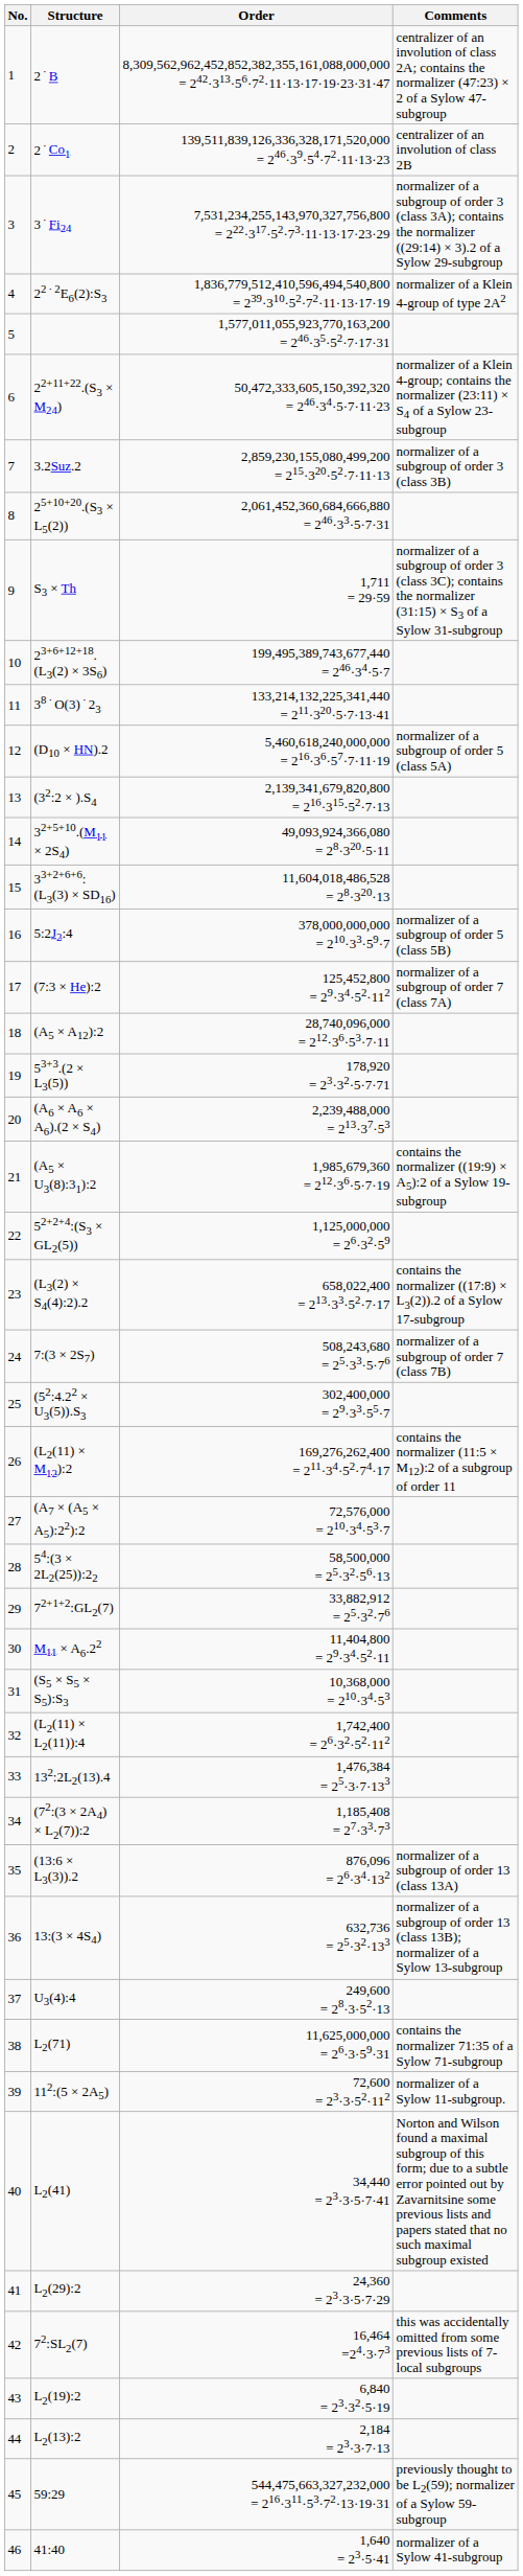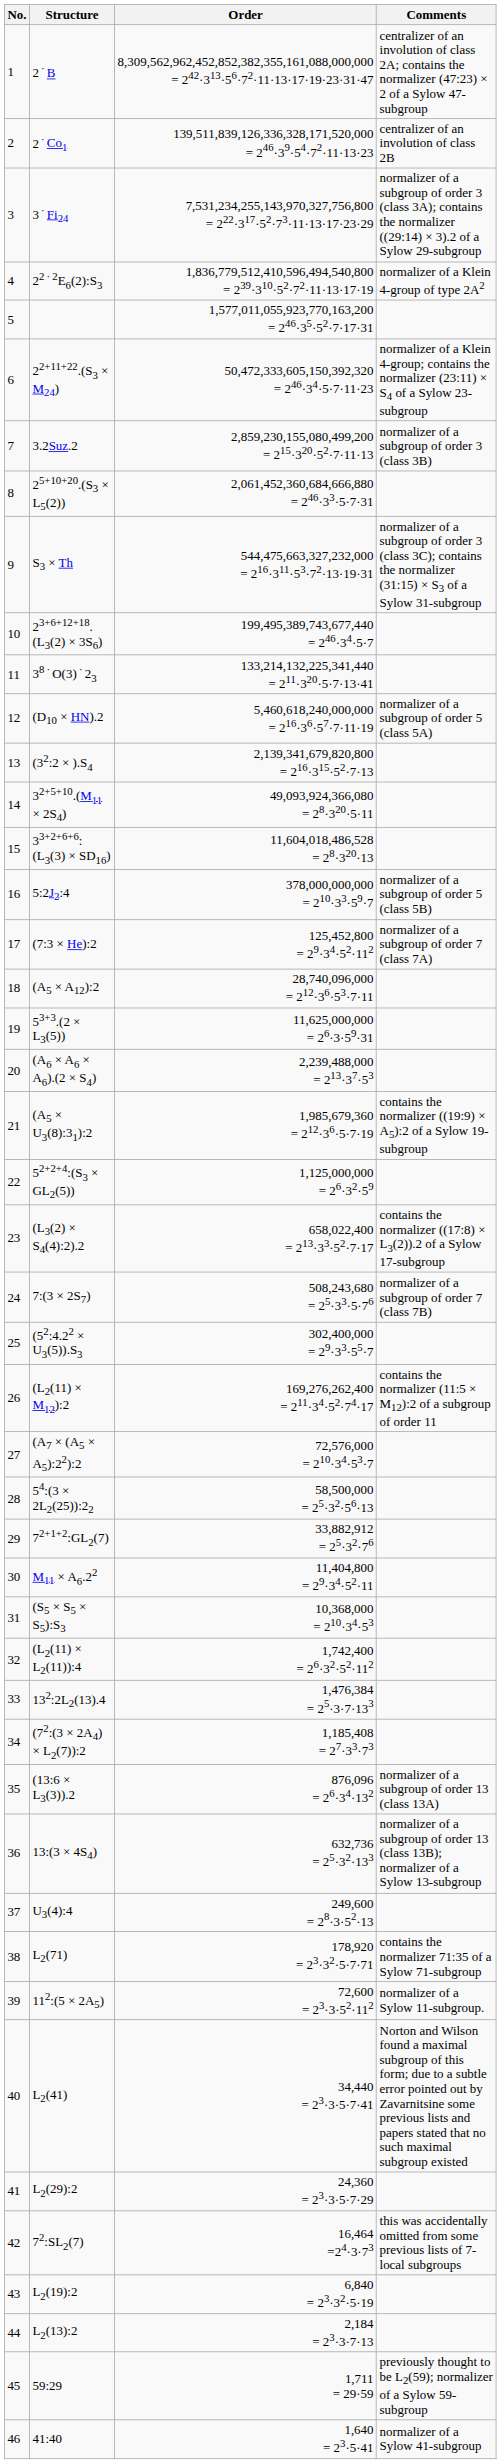 <table class="wikitable">
 <tr>
 <th>No.</th>
 <th>Structure</th>
 <th>Order</th>
 <th>Comments</th>
 </tr>
 <tr>
 <td>1</td>
 <td>2<sup> · </sup><a href='#'>B</a></td>
 <td style="text-align:right;">8,309,562,962,452,852,382,355,161,088,000,000<br>= 2<sup>42</sup>·3<sup>13</sup>·5<sup>6</sup>·7<sup>2</sup>·11·13·17·19·23·31·47</td>
 <td>centralizer of an involution of class 2A; contains the normalizer (47:23) × 2 of a Sylow 47-subgroup</td>
 </tr>
 <tr>
 <td>2</td>
 <td>2<sup> · </sup><a href='#'>Co<sub>1</sub></a></td>
 <td style="text-align:right;">139,511,839,126,336,328,171,520,000<br>= 2<sup>46</sup>·3<sup>9</sup>·5<sup>4</sup>·7<sup>2</sup>·11·13·23</td>
 <td>centralizer of an involution of class 2B</td>
 </tr>
 <tr>
 <td>3</td>
 <td>3<sup> · </sup><a href='#'>Fi<sub>24</sub></a></td>
 <td style="text-align:right;">7,531,234,255,143,970,327,756,800<br>= 2<sup>22</sup>·3<sup>17</sup>·5<sup>2</sup>·7<sup>3</sup>·11·13·17·23·29</td>
 <td>normalizer of a subgroup of order 3 (class 3A); contains the normalizer ((29:14) × 3).2 of a Sylow 29-subgroup</td>
 </tr>
 <tr>
 <td>4</td>
 <td>2<sup>2 · 2</sup>E<sub>6</sub>(2):S<sub>3</sub></td>
 <td style="text-align:right;">1,836,779,512,410,596,494,540,800<br>= 2<sup>39</sup>·3<sup>10</sup>·5<sup>2</sup>·7<sup>2</sup>·11·13·17·19</td>
 <td>normalizer of a Klein 4-group of type 2A<sup>2</sup></td>
 </tr>
 <tr>
 <td>5</td>
 <td></td>
 <td style="text-align:right;">1,577,011,055,923,770,163,200<br>= 2<sup>46</sup>·3<sup>5</sup>·5<sup>2</sup>·7·17·31</td>
 <td></td>
 </tr>
 <tr>
 <td>6</td>
 <td>2<sup>2+11+22</sup>.(S<sub>3</sub> × <a href='#'>M<sub>24</sub></a>)</td>
 <td style="text-align:right;">50,472,333,605,150,392,320<br>= 2<sup>46</sup>·3<sup>4</sup>·5·7·11·23</td>
 <td>normalizer of a Klein 4-group; contains the normalizer (23:11) × S<sub>4</sub> of a Sylow 23-subgroup</td>
 </tr>
 <tr>
 <td>7</td>
 <td>3.2<a href='#'>Suz</a>.2</td>
 <td style="text-align:right;">2,859,230,155,080,499,200<br>= 2<sup>15</sup>·3<sup>20</sup>·5<sup>2</sup>·7·11·13</td>
 <td>normalizer of a subgroup of order 3 (class 3B)</td>
 </tr>
 <tr>
 <td>8</td>
 <td>2<sup>5+10+20</sup>.(S<sub>3</sub> × L<sub>5</sub>(2))</td>
 <td style="text-align:right;">2,061,452,360,684,666,880<br>= 2<sup>46</sup>·3<sup>3</sup>·5·7·31</td>
 <td></td>
 </tr>
 <tr>
 <td>9</td>
 <td>S<sub>3</sub> × <a href='#'>Th</a></td>
-<td style="text-align:right;">1,711<br>= 29·59</td>
+<td style="text-align:right;">544,475,663,327,232,000<br>= 2<sup>16</sup>·3<sup>11</sup>·5<sup>3</sup>·7<sup>2</sup>·13·19·31</td>
 <td>normalizer of a subgroup of order 3 (class 3C); contains the normalizer (31:15) × S<sub>3</sub> of a Sylow 31-subgroup</td>
 </tr>
 <tr>
 <td>10</td>
 <td>2<sup>3+6+12+18</sup>.(L<sub>3</sub>(2) × 3S<sub>6</sub>)</td>
 <td style="text-align:right;">199,495,389,743,677,440<br>= 2<sup>46</sup>·3<sup>4</sup>·5·7</td>
 <td></td>
 </tr>
 <tr>
 <td>11</td>
 <td>3<sup>8 · </sup>O(3)<sup> · </sup>2<sub>3</sub></td>
 <td style="text-align:right;">133,214,132,225,341,440<br>= 2<sup>11</sup>·3<sup>20</sup>·5·7·13·41</td>
 <td></td>
 </tr>
 <tr>
 <td>12</td>
 <td>(D<sub>10</sub> × <a href='#'>HN</a>).2</td>
 <td style="text-align:right;">5,460,618,240,000,000<br>= 2<sup>16</sup>·3<sup>6</sup>·5<sup>7</sup>·7·11·19</td>
 <td>normalizer of a subgroup of order 5 (class 5A)</td>
 </tr>
 <tr>
 <td>13</td>
 <td>(3<sup>2</sup>:2 × ).S<sub>4</sub></td>
 <td style="text-align:right;">2,139,341,679,820,800<br>= 2<sup>16</sup>·3<sup>15</sup>·5<sup>2</sup>·7·13</td>
 <td></td>
 </tr>
 <tr>
 <td>14</td>
 <td>3<sup>2+5+10</sup>.(<a href='#'>M<sub>11</sub></a> × 2S<sub>4</sub>)</td>
 <td style="text-align:right;">49,093,924,366,080<br>= 2<sup>8</sup>·3<sup>20</sup>·5·11</td>
 <td></td>
 </tr>
 <tr>
 <td>15</td>
 <td>3<sup>3+2+6+6</sup>:(L<sub>3</sub>(3) × SD<sub>16</sub>)</td>
 <td style="text-align:right;">11,604,018,486,528<br>= 2<sup>8</sup>·3<sup>20</sup>·13</td>
 <td></td>
 </tr>
 <tr>
 <td>16</td>
 <td>5:2<a href='#'>J<sub>2</sub></a>:4</td>
 <td style="text-align:right;">378,000,000,000<br>= 2<sup>10</sup>·3<sup>3</sup>·5<sup>9</sup>·7</td>
 <td>normalizer of a subgroup of order 5 (class 5B)</td>
 </tr>
 <tr>
 <td>17</td>
 <td>(7:3 × <a href='#'>He</a>):2</td>
 <td style="text-align:right;">125,452,800<br>= 2<sup>9</sup>·3<sup>4</sup>·5<sup>2</sup>·11<sup>2</sup></td>
 <td>normalizer of a subgroup of order 7 (class 7A)</td>
 </tr>
 <tr>
 <td>18</td>
 <td>(A<sub>5</sub> × A<sub>12</sub>):2</td>
 <td style="text-align:right;">28,740,096,000<br>= 2<sup>12</sup>·3<sup>6</sup>·5<sup>3</sup>·7·11</td>
 <td></td>
 </tr>
 <tr>
 <td>19</td>
 <td>5<sup>3+3</sup>.(2 × L<sub>3</sub>(5))</td>
-<td style="text-align:right;">178,920<br>= 2<sup>3</sup>·3<sup>2</sup>·5·7·71</td>
+<td style="text-align:right;">11,625,000,000<br>= 2<sup>6</sup>·3·5<sup>9</sup>·31</td>
 <td></td>
 </tr>
 <tr>
 <td>20</td>
 <td>(A<sub>6</sub> × A<sub>6</sub> × A<sub>6</sub>).(2 × S<sub>4</sub>)</td>
 <td style="text-align:right;">2,239,488,000<br>= 2<sup>13</sup>·3<sup>7</sup>·5<sup>3</sup></td>
 <td></td>
 </tr>
 <tr>
 <td>21</td>
 <td>(A<sub>5</sub> × U<sub>3</sub>(8):3<sub>1</sub>):2</td>
 <td style="text-align:right;">1,985,679,360<br>= 2<sup>12</sup>·3<sup>6</sup>·5·7·19</td>
 <td>contains the normalizer ((19:9) × A<sub>5</sub>):2 of a Sylow 19-subgroup</td>
 </tr>
 <tr>
 <td>22</td>
 <td>5<sup>2+2+4</sup>:(S<sub>3</sub> × GL<sub>2</sub>(5))</td>
 <td style="text-align:right;">1,125,000,000<br>= 2<sup>6</sup>·3<sup>2</sup>·5<sup>9</sup></td>
 <td></td>
 </tr>
 <tr>
 <td>23</td>
 <td>(L<sub>3</sub>(2) × S<sub>4</sub>(4):2).2</td>
 <td style="text-align:right;">658,022,400<br>= 2<sup>13</sup>·3<sup>3</sup>·5<sup>2</sup>·7·17</td>
 <td>contains the normalizer ((17:8) × L<sub>3</sub>(2)).2 of a Sylow 17-subgroup</td>
 </tr>
 <tr>
 <td>24</td>
 <td>7:(3 × 2S<sub>7</sub>)</td>
 <td style="text-align:right;">508,243,680<br>= 2<sup>5</sup>·3<sup>3</sup>·5·7<sup>6</sup></td>
 <td>normalizer of a subgroup of order 7 (class 7B)</td>
 </tr>
 <tr>
 <td>25</td>
 <td>(5<sup>2</sup>:4.2<sup>2</sup> × U<sub>3</sub>(5)).S<sub>3</sub></td>
 <td style="text-align:right;">302,400,000<br>= 2<sup>9</sup>·3<sup>3</sup>·5<sup>5</sup>·7</td>
 <td></td>
 </tr>
 <tr>
 <td>26</td>
 <td>(L<sub>2</sub>(11) × <a href='#'>M<sub>12</sub></a>):2</td>
 <td style="text-align:right;">169,276,262,400<br>= 2<sup>11</sup>·3<sup>4</sup>·5<sup>2</sup>·7<sup>4</sup>·17</td>
 <td>contains the normalizer (11:5 × M<sub>12</sub>):2 of a subgroup of order 11</td>
 </tr>
 <tr>
 <td>27</td>
 <td>(A<sub>7</sub> × (A<sub>5</sub> × A<sub>5</sub>):2<sup>2</sup>):2</td>
 <td style="text-align:right;">72,576,000<br>= 2<sup>10</sup>·3<sup>4</sup>·5<sup>3</sup>·7</td>
 <td></td>
 </tr>
 <tr>
 <td>28</td>
 <td>5<sup>4</sup>:(3 × 2L<sub>2</sub>(25)):2<sub>2</sub></td>
 <td style="text-align:right;">58,500,000<br>= 2<sup>5</sup>·3<sup>2</sup>·5<sup>6</sup>·13</td>
 <td></td>
 </tr>
 <tr>
 <td>29</td>
 <td>7<sup>2+1+2</sup>:GL<sub>2</sub>(7)</td>
 <td style="text-align:right;">33,882,912<br>= 2<sup>5</sup>·3<sup>2</sup>·7<sup>6</sup></td>
 <td></td>
 </tr>
 <tr>
 <td>30</td>
 <td><a href='#'>M<sub>11</sub></a> × A<sub>6</sub>.2<sup>2</sup></td>
 <td style="text-align:right;">11,404,800<br>= 2<sup>9</sup>·3<sup>4</sup>·5<sup>2</sup>·11</td>
 <td></td>
 </tr>
 <tr>
 <td>31</td>
 <td>(S<sub>5</sub> × S<sub>5</sub> × S<sub>5</sub>):S<sub>3</sub></td>
 <td style="text-align:right;">10,368,000<br>= 2<sup>10</sup>·3<sup>4</sup>·5<sup>3</sup></td>
 <td></td>
 </tr>
 <tr>
 <td>32</td>
 <td>(L<sub>2</sub>(11) × L<sub>2</sub>(11)):4</td>
 <td style="text-align:right;">1,742,400<br>= 2<sup>6</sup>·3<sup>2</sup>·5<sup>2</sup>·11<sup>2</sup></td>
 <td></td>
 </tr>
 <tr>
 <td>33</td>
 <td>13<sup>2</sup>:2L<sub>2</sub>(13).4</td>
 <td style="text-align:right;">1,476,384<br>= 2<sup>5</sup>·3·7·13<sup>3</sup></td>
 <td></td>
 </tr>
 <tr>
 <td>34</td>
 <td>(7<sup>2</sup>:(3 × 2A<sub>4</sub>) × L<sub>2</sub>(7)):2</td>
 <td style="text-align:right;">1,185,408<br>= 2<sup>7</sup>·3<sup>3</sup>·7<sup>3</sup></td>
 <td></td>
 </tr>
 <tr>
 <td>35</td>
 <td>(13:6 × L<sub>3</sub>(3)).2</td>
 <td style="text-align:right;">876,096<br>= 2<sup>6</sup>·3<sup>4</sup>·13<sup>2</sup></td>
 <td>normalizer of a subgroup of order 13 (class 13A)</td>
 </tr>
 <tr>
 <td>36</td>
 <td>13:(3 × 4S<sub>4</sub>)</td>
 <td style="text-align:right;">632,736<br>= 2<sup>5</sup>·3<sup>2</sup>·13<sup>3</sup></td>
 <td>normalizer of a subgroup of order 13 (class 13B); normalizer of a Sylow 13-subgroup</td>
 </tr>
 <tr>
 <td>37</td>
 <td>U<sub>3</sub>(4):4</td>
 <td style="text-align:right;">249,600<br>= 2<sup>8</sup>·3·5<sup>2</sup>·13</td>
 <td></td>
 </tr>
 <tr>
 <td>38</td>
 <td>L<sub>2</sub>(71)</td>
-<td style="text-align:right;">11,625,000,000<br>= 2<sup>6</sup>·3·5<sup>9</sup>·31</td>
+<td style="text-align:right;">178,920<br>= 2<sup>3</sup>·3<sup>2</sup>·5·7·71</td>
 <td>contains the normalizer 71:35 of a Sylow 71-subgroup</td>
 </tr>
 <tr>
 <td>39</td>
 <td>11<sup>2</sup>:(5 × 2A<sub>5</sub>)</td>
 <td style="text-align:right;">72,600<br>= 2<sup>3</sup>·3·5<sup>2</sup>·11<sup>2</sup></td>
 <td>normalizer of a Sylow 11-subgroup.</td>
 </tr>
 <tr>
 <td>40</td>
 <td>L<sub>2</sub>(41)</td>
 <td style="text-align:right;">34,440<br>= 2<sup>3</sup>·3·5·7·41</td>
 <td>Norton and Wilson found a maximal subgroup of this form; due to a subtle error pointed out by Zavarnitsine some previous lists and papers stated that no such maximal subgroup existed</td>
 </tr>
 <tr>
 <td>41</td>
 <td>L<sub>2</sub>(29):2</td>
 <td style="text-align:right;">24,360<br>= 2<sup>3</sup>·3·5·7·29</td>
 <td></td>
 </tr>
 <tr>
 <td>42</td>
 <td>7<sup>2</sup>:SL<sub>2</sub>(7)</td>
 <td style="text-align:right;">16,464<br>=2<sup>4</sup>·3·7<sup>3</sup></td>
 <td>this was accidentally omitted from some previous lists of 7-local subgroups</td>
 </tr>
 <tr>
 <td>43</td>
 <td>L<sub>2</sub>(19):2</td>
 <td style="text-align:right;">6,840<br>= 2<sup>3</sup>·3<sup>2</sup>·5·19</td>
 <td></td>
 </tr>
 <tr>
 <td>44</td>
 <td>L<sub>2</sub>(13):2</td>
 <td style="text-align:right;">2,184<br>= 2<sup>3</sup>·3·7·13</td>
 <td></td>
 </tr>
 <tr>
 <td>45</td>
 <td>59:29</td>
-<td style="text-align:right;">544,475,663,327,232,000<br>= 2<sup>16</sup>·3<sup>11</sup>·5<sup>3</sup>·7<sup>2</sup>·13·19·31</td>
+<td style="text-align:right;">1,711<br>= 29·59</td>
 <td>previously thought to be L<sub>2</sub>(59); normalizer of a Sylow 59-subgroup</td>
 </tr>
 <tr>
 <td>46</td>
 <td>41:40</td>
 <td style="text-align:right;">1,640<br>= 2<sup>3</sup>·5·41</td>
 <td>normalizer of a Sylow 41-subgroup</td>
 </tr>
 </table>
